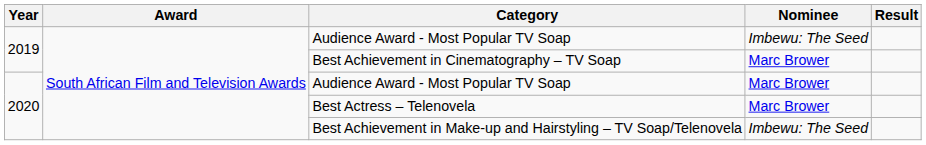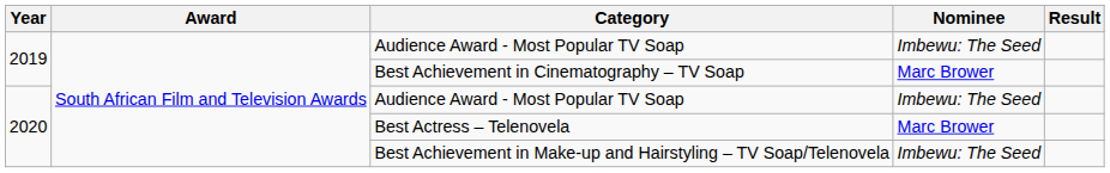 <table class="wikitable">
 <tr>
 <th>Year</th>
 <th>Award</th>
 <th>Category</th>
 <th>Nominee</th>
 <th>Result</th>
 </tr>
 <tr>
 <td rowspan="2">2019</td>
 <td rowspan="5"><a href='#'>South African Film and Television Awards</a></td>
 <td>Audience Award - Most Popular TV Soap</td>
 <td><em>Imbewu: The Seed</em></td>
 <td></td>
 </tr>
 <tr>
 <td>Best Achievement in Cinematography – TV Soap</td>
 <td><a href='#'>Marc Brower</a></td>
 <td></td>
 </tr>
 <tr>
 <td rowspan="3">2020</td>
 <td>Audience Award - Most Popular TV Soap</td>
-<td><a href='#'>Marc Brower</a></td>
+<td><em>Imbewu: The Seed</em></td>
 <td></td>
 </tr>
 <tr>
 <td>Best Actress – Telenovela</td>
 <td><a href='#'>Marc Brower</a></td>
 <td></td>
 </tr>
 <tr>
 <td>Best Achievement in Make-up and Hairstyling – TV Soap/Telenovela</td>
 <td><em>Imbewu: The Seed</em></td>
 <td></td>
 </tr>
 </table>
